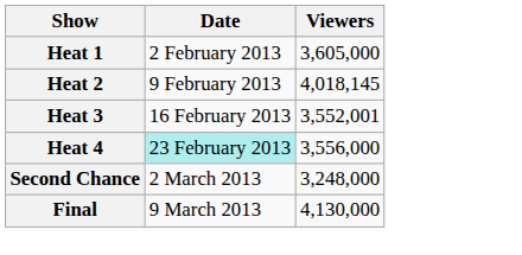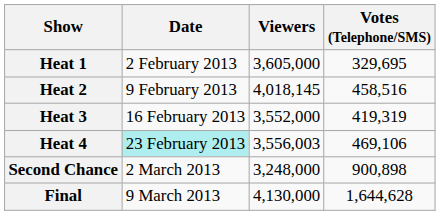 <table class="wikitable plainrowheaders sortable" style="text-align:center">
 <tr>
 <th scope="col">Show</th>
 <th scope="col">Date</th>
 <th scope="col">Viewers</th>
+<th scope="col">Votes<br><small>(Telephone/SMS)</small></th>
 </tr>
 <tr>
 <th scope="row">Heat 1</th>
 <td style="text-align:left">2 February 2013</td>
 <td>3,605,000</td>
+<td>329,695</td>
 </tr>
 <tr>
 <th scope="row">Heat 2</th>
 <td style="text-align:left">9 February 2013</td>
 <td>4,018,145</td>
+<td>458,516</td>
 </tr>
 <tr>
 <th scope="row">Heat 3</th>
 <td style="text-align:left">16 February 2013</td>
-<td>3,552,001</td>
+<td>3,552,000</td>
+<td>419,319</td>
 </tr>
 <tr>
 <th scope="row">Heat 4</th>
 <td style="background: paleturquoise; text-align:left">23 February 2013</td>
-<td>3,556,000</td>
+<td>3,556,003</td>
+<td>469,106</td>
 </tr>
 <tr>
 <th scope="row">Second Chance</th>
 <td style="text-align:left">2 March 2013</td>
 <td>3,248,000</td>
+<td>900,898</td>
 </tr>
 <tr>
 <th scope="row">Final</th>
 <td style="text-align:left">9 March 2013</td>
 <td>4,130,000</td>
+<td>1,644,628</td>
 </tr>
 </table>
